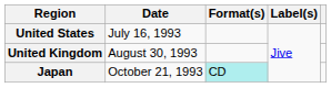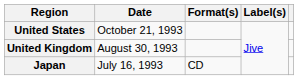 <table class="wikitable plainrowheaders">
 <tr>
 <th scope="col">Region</th>
 <th scope="col">Date</th>
 <th scope="col">Format(s)</th>
 <th scope="col">Label(s)</th>
 <th scope="col"></th>
 </tr>
 <tr>
 <th scope="row">United States</th>
-<td>July 16, 1993</td>
+<td>October 21, 1993</td>
 <td></td>
 <td rowspan="3"><a href='#'>Jive</a></td>
 <td></td>
 </tr>
 <tr>
 <th scope="row">United Kingdom</th>
 <td>August 30, 1993</td>
 <td></td>
 <td></td>
 </tr>
 <tr>
 <th scope="row">Japan</th>
-<td>October 21, 1993</td>
-<td style="background: paleturquoise;">CD</td>
+<td>July 16, 1993</td>
+<td>CD</td>
 <td></td>
 </tr>
 </table>
